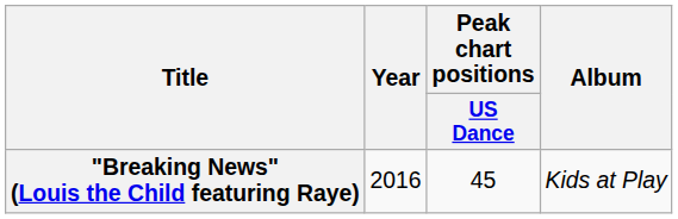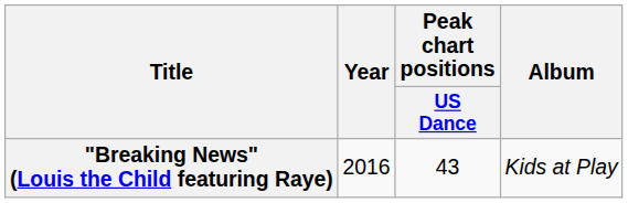 <table class="wikitable plainrowheaders" style="text-align:center;">
 <tr>
 <th scope="col" rowspan="2">Title</th>
 <th scope="col" rowspan="2">Year</th>
 <th scope="col" colspan="1">Peak chart positions</th>
 <th scope="col" rowspan="2">Album</th>
 </tr>
 <tr>
 <th scope="col" style="width:3em;font-size:90%;"><a href='#'>US<br>Dance</a><br></th>
 </tr>
 <tr>
 <th scope="row">"Breaking News"<br><span>(<a href='#'>Louis the Child</a> featuring Raye)</span></th>
 <td>2016</td>
-<td>45</td>
+<td>43</td>
 <td><em>Kids at Play</em></td>
 </tr>
 </table>
